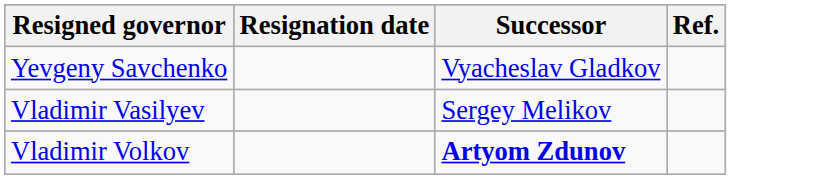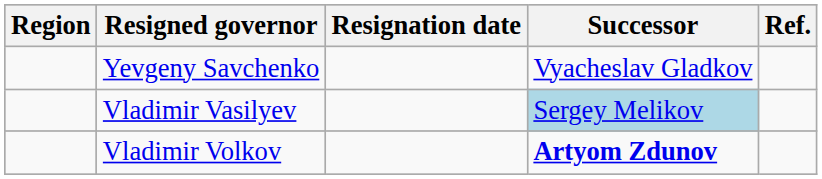 <table class="wikitable" style="text-align:left">
 <tr>
+<th>Region</th>
 <th>Resigned governor</th>
 <th>Resignation date</th>
 <th>Successor</th>
 <th>Ref.</th>
 </tr>
 <tr>
+<td></td>
 <td><a href='#'>Yevgeny Savchenko</a></td>
 <td></td>
 <td><a href='#'>Vyacheslav Gladkov</a></td>
 <td></td>
 </tr>
 <tr>
+<td></td>
 <td><a href='#'>Vladimir Vasilyev</a></td>
 <td></td>
-<td><a href='#'>Sergey Melikov</a></td>
+<td style="background: lightblue;"><a href='#'>Sergey Melikov</a></td>
 <td></td>
 </tr>
 <tr>
+<td></td>
 <td><a href='#'>Vladimir Volkov</a></td>
 <td></td>
 <td><strong><a href='#'>Artyom Zdunov</a></strong></td>
 <td></td>
 </tr>
 </table>
